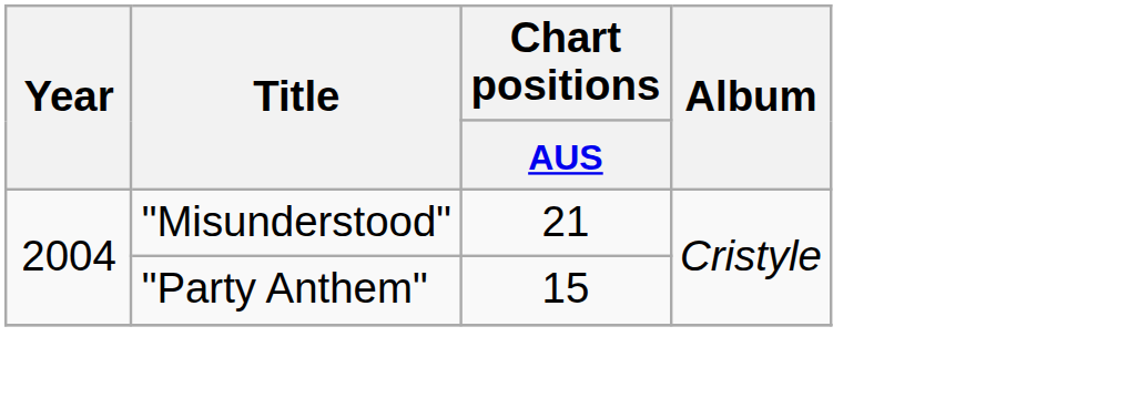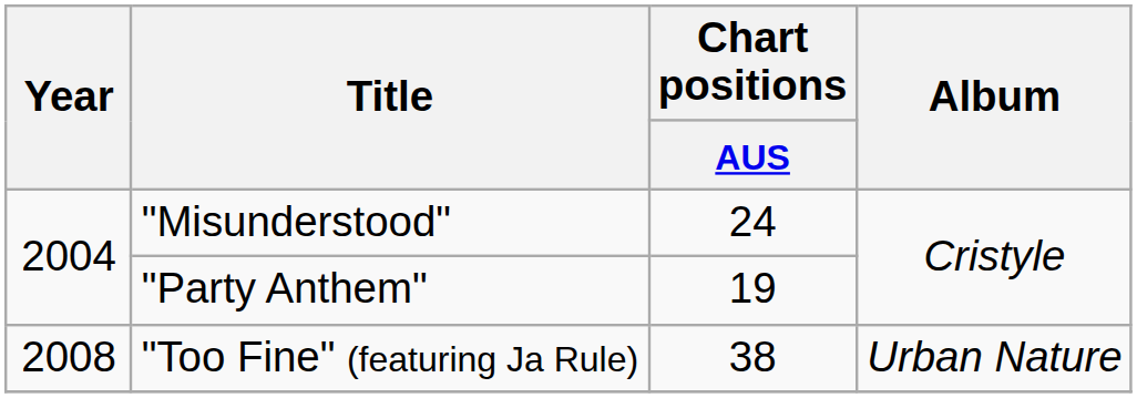 <table class="wikitable">
 <tr>
 <th width="40" rowspan=2>Year</th>
 <th rowspan=2>Title</th>
 <th colspan="1">Chart positions</th>
 <th rowspan=2>Album</th>
 </tr>
 <tr bgcolor="#DDDDDD">
 <th width="40"><small><a href='#'>AUS</a></small><br></th>
 </tr>
 <tr>
 <td align="center" rowspan=2>2004</td>
 <td>"Misunderstood"</td>
-<td align="center">21</td>
+<td align="center">24</td>
 <td align="center" rowspan=2><em>Cristyle</em></td>
 </tr>
 <tr>
 <td>"Party Anthem"</td>
-<td align="center">15</td>
+<td align="center">19</td>
+</tr>
+<tr>
+<td align="center" rowspan=1>2008</td>
+<td>"Too Fine" <small>(featuring Ja Rule)</small></td>
+<td align="center">38</td>
+<td align="center" rowspan=1><em>Urban Nature</em></td>
 </tr>
 <tr>
 </tr>
 </table>
